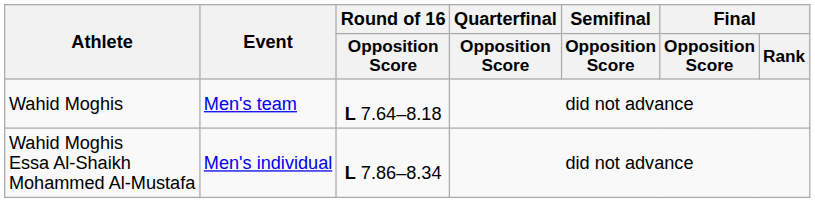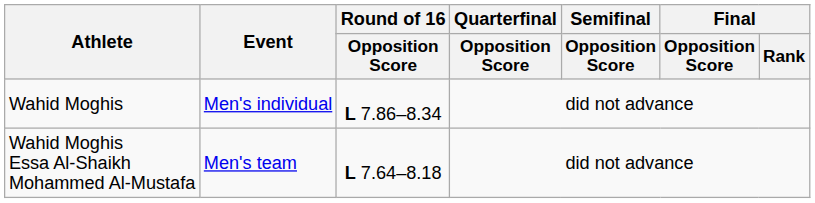 <table class=wikitable style=font-size:90%;text-align:center>
 <tr>
 <th rowspan=2>Athlete</th>
 <th rowspan=2>Event</th>
 <th>Round of 16</th>
 <th>Quarterfinal</th>
 <th>Semifinal</th>
 <th colspan=2>Final</th>
 </tr>
 <tr style=font-size:95%>
 <th>Opposition<br>Score</th>
 <th>Opposition<br>Score</th>
 <th>Opposition<br>Score</th>
 <th>Opposition<br>Score</th>
 <th>Rank</th>
 </tr>
 <tr>
 <td align=left>Wahid Moghis</td>
+<td align=left><a href='#'>Men's individual</a></td>
+<td><br><strong>L</strong> 7.86–8.34</td>
+<td colspan=4>did not advance</td>
+</tr>
+<tr>
+<td align=left>Wahid Moghis<br>Essa Al-Shaikh<br>Mohammed Al-Mustafa</td>
 <td align=left><a href='#'>Men's team</a></td>
 <td><br><strong>L</strong> 7.64–8.18</td>
 <td colspan=4>did not advance</td>
 </tr>
-<tr>
-<td align=left>Wahid Moghis<br>Essa Al-Shaikh<br>Mohammed Al-Mustafa</td>
-<td align=left><a href='#'>Men's individual</a></td>
-<td><br><strong>L</strong> 7.86–8.34</td>
-<td colspan=4>did not advance</td>
-</tr>
 </table>
